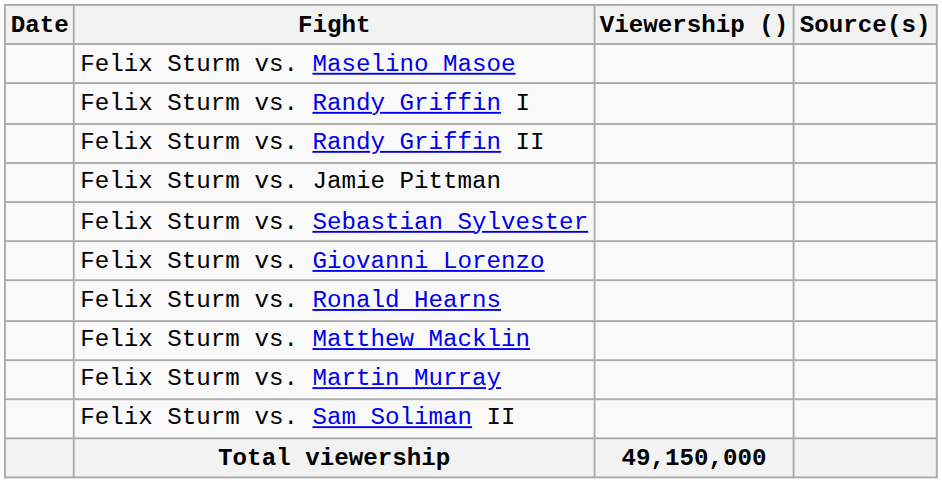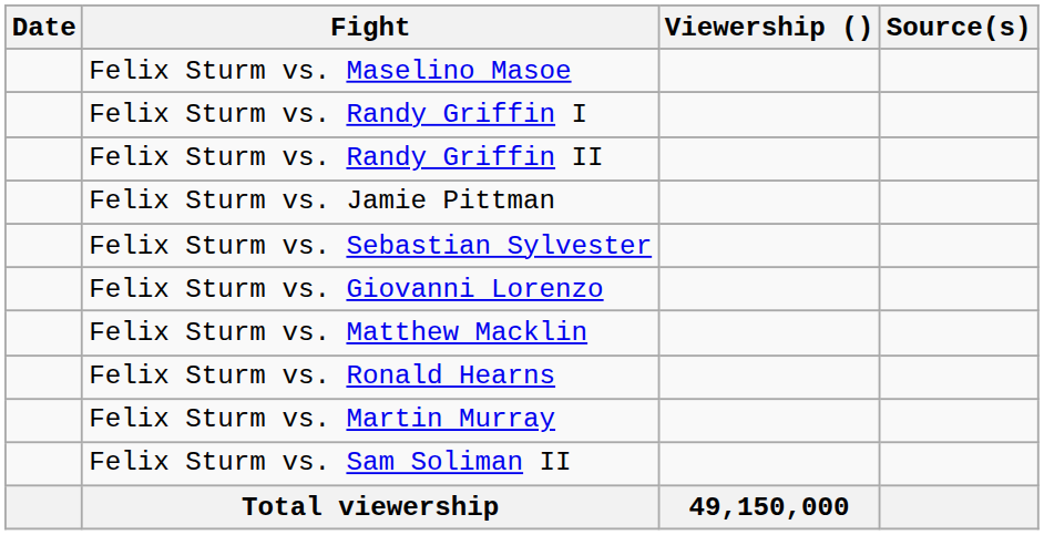 <table class="wikitable sortable">
 <tr>
 <th>Date</th>
 <th>Fight</th>
 <th>Viewership ()</th>
 <th>Source(s)</th>
 </tr>
 <tr>
 <td></td>
 <td>Felix Sturm vs. <a href='#'>Maselino Masoe</a></td>
 <td></td>
 <td></td>
 </tr>
 <tr>
 <td></td>
 <td>Felix Sturm vs. <a href='#'>Randy Griffin</a> I</td>
 <td></td>
 <td></td>
 </tr>
 <tr>
 <td></td>
 <td>Felix Sturm vs. <a href='#'>Randy Griffin</a> II</td>
 <td></td>
 <td></td>
 </tr>
 <tr>
 <td></td>
 <td>Felix Sturm vs. Jamie Pittman</td>
 <td></td>
 <td></td>
 </tr>
 <tr>
 <td></td>
 <td>Felix Sturm vs. <a href='#'>Sebastian Sylvester</a></td>
 <td></td>
 <td></td>
 </tr>
 <tr>
 <td></td>
 <td>Felix Sturm vs. <a href='#'>Giovanni Lorenzo</a></td>
 <td></td>
 <td></td>
 </tr>
 <tr>
 <td></td>
-<td>Felix Sturm vs. <a href='#'>Ronald Hearns</a></td>
+<td>Felix Sturm vs. <a href='#'>Matthew Macklin</a></td>
 <td></td>
 <td></td>
 </tr>
 <tr>
 <td></td>
-<td>Felix Sturm vs. <a href='#'>Matthew Macklin</a></td>
+<td>Felix Sturm vs. <a href='#'>Ronald Hearns</a></td>
 <td></td>
 <td></td>
 </tr>
 <tr>
 <td></td>
 <td>Felix Sturm vs. <a href='#'>Martin Murray</a></td>
 <td></td>
 <td></td>
 </tr>
 <tr>
 <td></td>
 <td>Felix Sturm vs. <a href='#'>Sam Soliman</a> II</td>
 <td></td>
 <td></td>
 </tr>
 <tr>
 <th></th>
 <th>Total viewership</th>
 <th>49,150,000</th>
 <th></th>
 </tr>
 </table>
